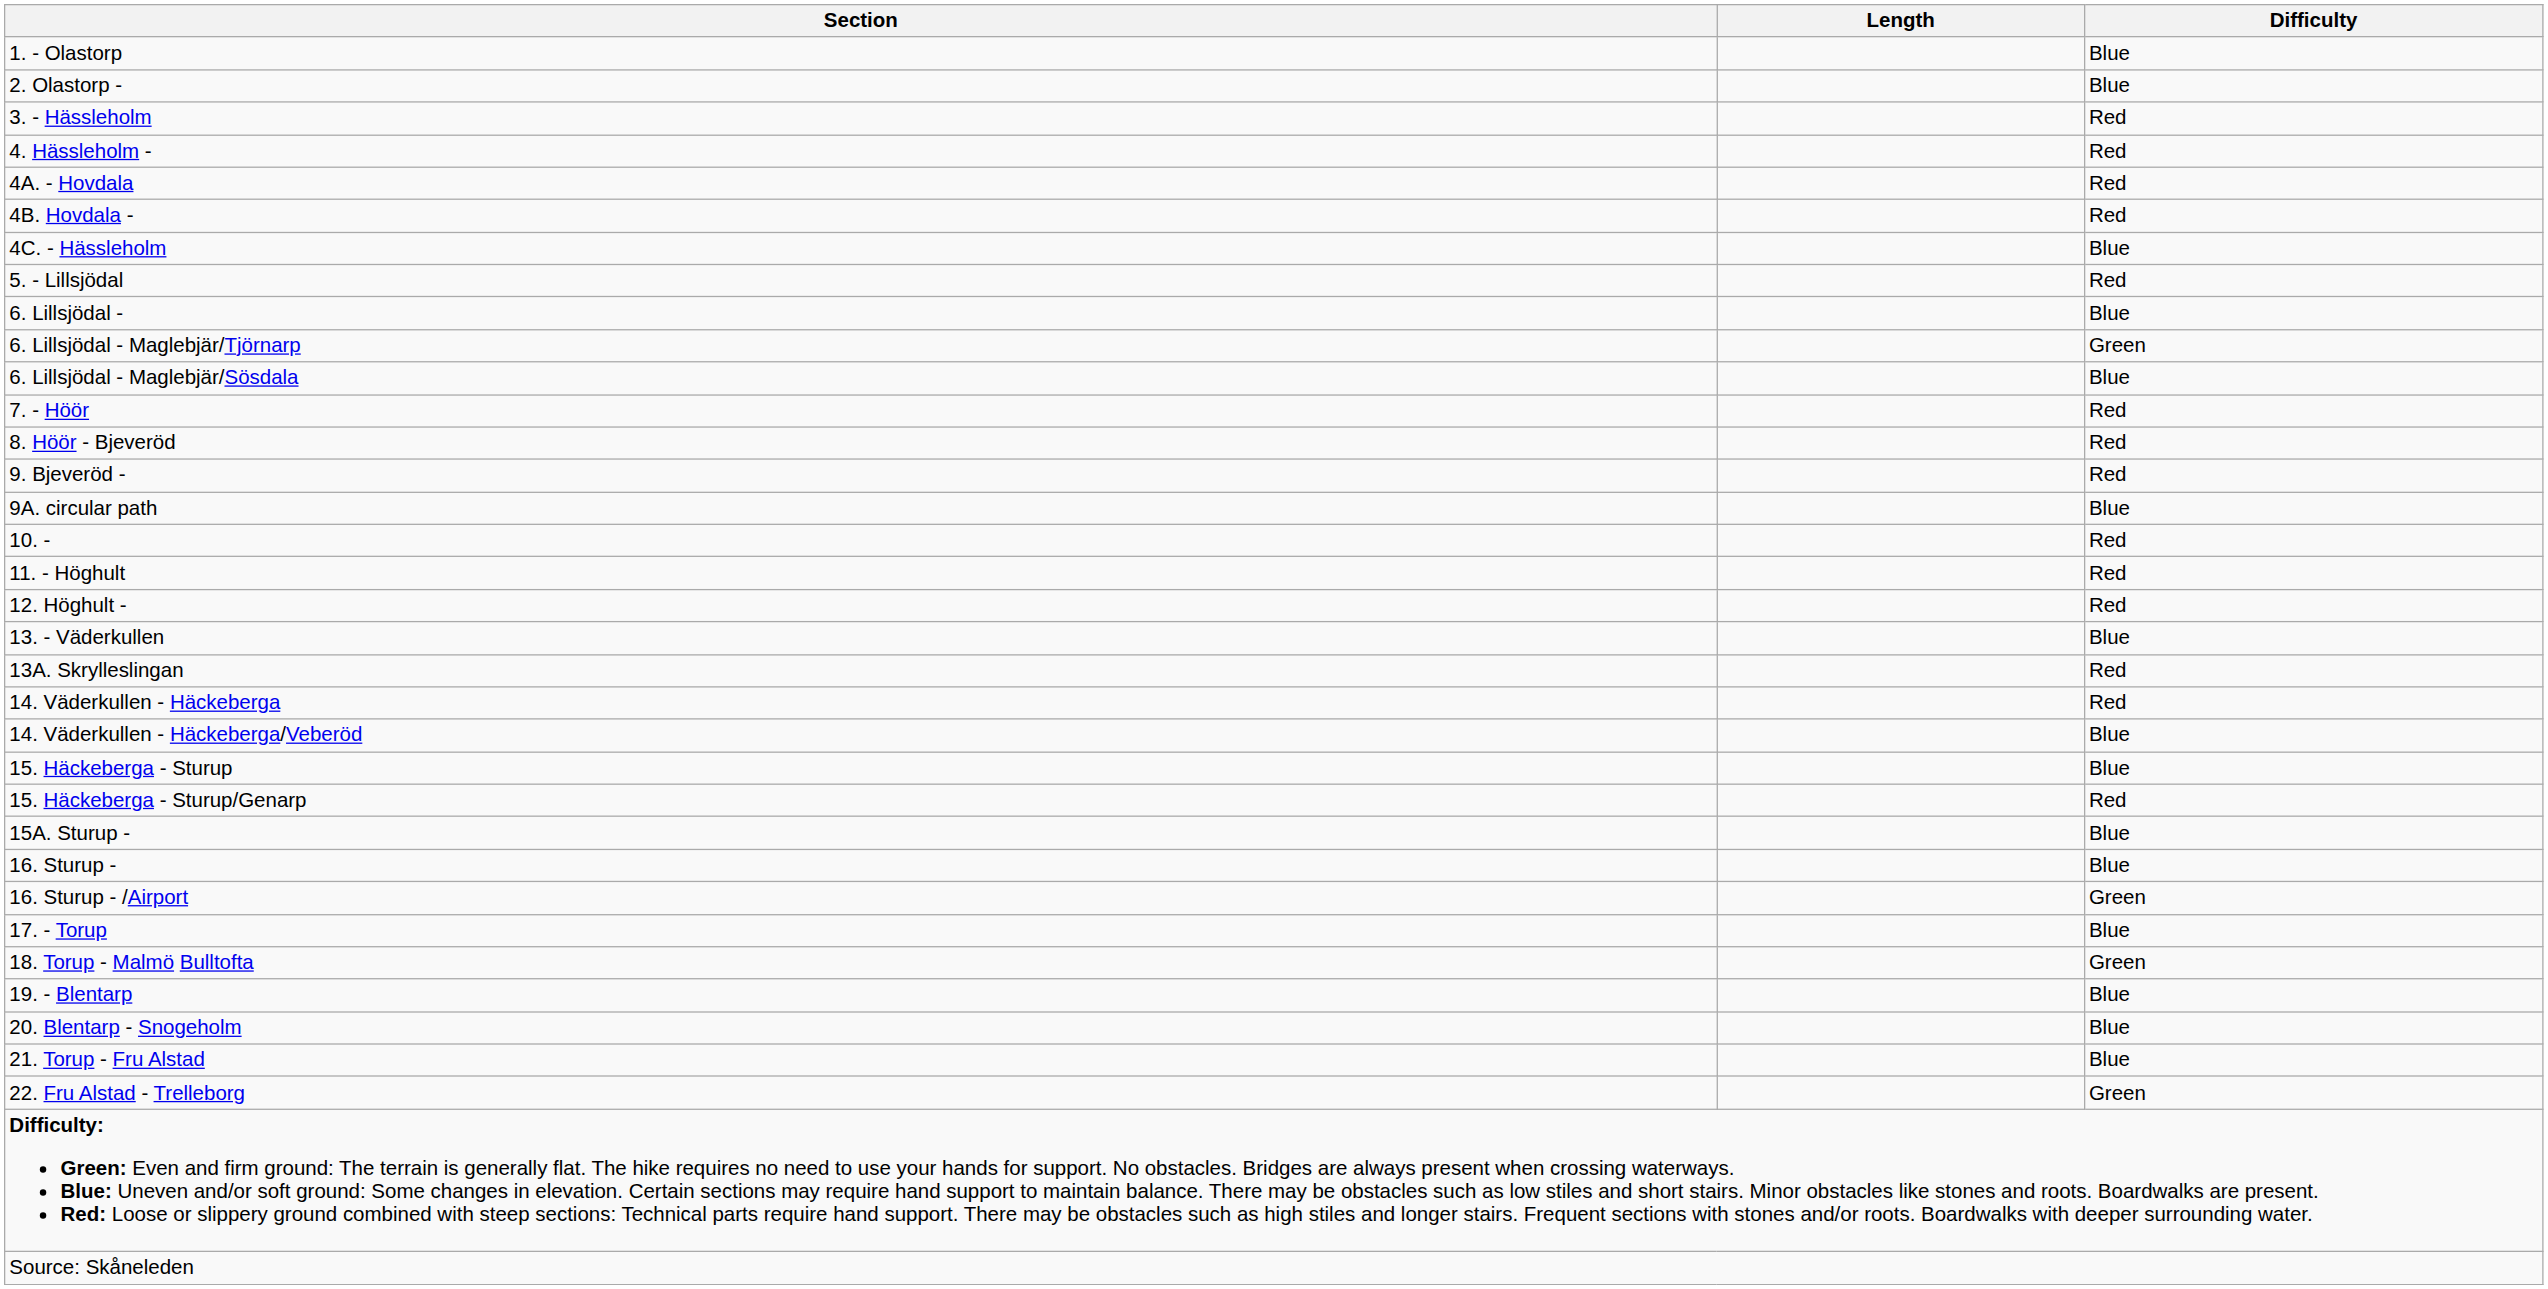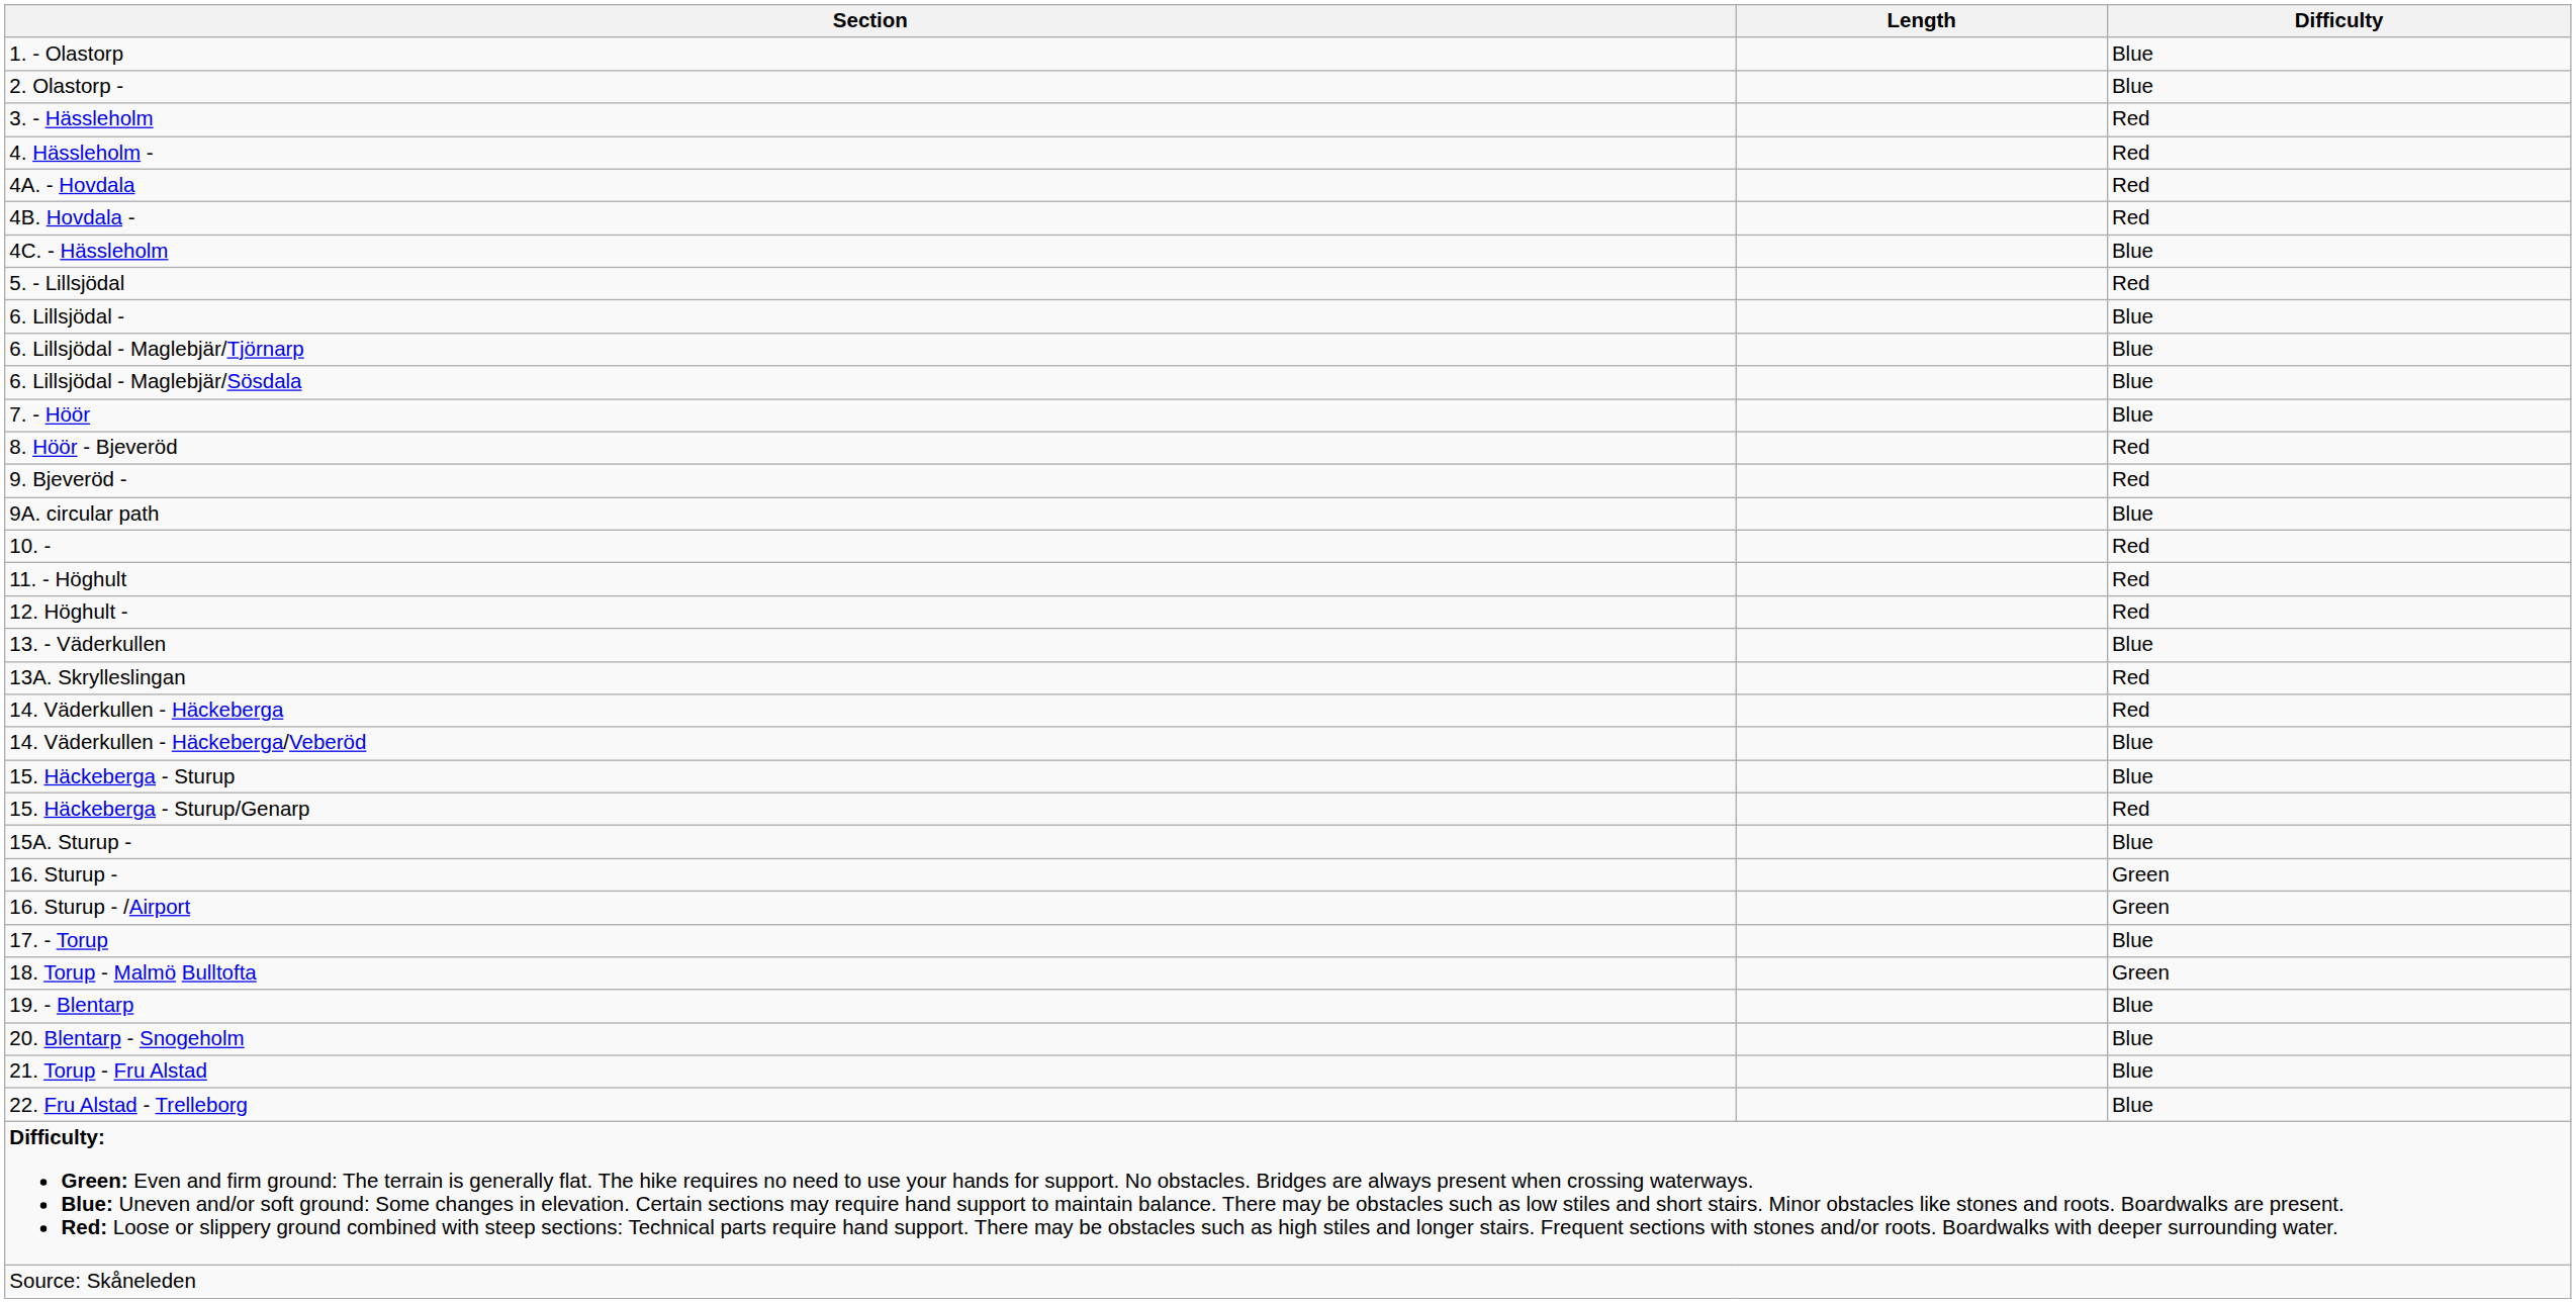 <table class="wikitable collapsible collapsed" style="width: 100%">
 <tr>
 <th>Section</th>
 <th>Length</th>
 <th>Difficulty</th>
 </tr>
 <tr>
 <td>1.  - Olastorp</td>
 <td></td>
 <td>Blue</td>
 </tr>
 <tr>
 <td>2. Olastorp - </td>
 <td></td>
 <td>Blue</td>
 </tr>
 <tr>
 <td>3.  - <a href='#'>Hässleholm</a></td>
 <td></td>
 <td>Red</td>
 </tr>
 <tr>
 <td>4. <a href='#'>Hässleholm</a> - </td>
 <td></td>
 <td>Red</td>
 </tr>
 <tr>
 <td>4A.  - <a href='#'>Hovdala</a></td>
 <td></td>
 <td>Red</td>
 </tr>
 <tr>
 <td>4B. <a href='#'>Hovdala</a> - </td>
 <td></td>
 <td>Red</td>
 </tr>
 <tr>
 <td>4C.  - <a href='#'>Hässleholm</a></td>
 <td></td>
 <td>Blue</td>
 </tr>
 <tr>
 <td>5.  - Lillsjödal</td>
 <td></td>
 <td>Red</td>
 </tr>
 <tr>
 <td>6. Lillsjödal - </td>
 <td></td>
 <td>Blue</td>
 </tr>
 <tr>
 <td>6. Lillsjödal - Maglebjär/<a href='#'>Tjörnarp</a></td>
 <td></td>
-<td>Green</td>
+<td>Blue</td>
 </tr>
 <tr>
 <td>6. Lillsjödal - Maglebjär/<a href='#'>Sösdala</a></td>
 <td></td>
 <td>Blue</td>
 </tr>
 <tr>
 <td>7.  - <a href='#'>Höör</a></td>
 <td></td>
-<td>Red</td>
+<td>Blue</td>
 </tr>
 <tr>
 <td>8. <a href='#'>Höör</a> - Bjeveröd</td>
 <td></td>
 <td>Red</td>
 </tr>
 <tr>
 <td>9. Bjeveröd - </td>
 <td></td>
 <td>Red</td>
 </tr>
 <tr>
 <td>9A.  circular path</td>
 <td></td>
 <td>Blue</td>
 </tr>
 <tr>
 <td>10.  - </td>
 <td></td>
 <td>Red</td>
 </tr>
 <tr>
 <td>11.  - Höghult</td>
 <td></td>
 <td>Red</td>
 </tr>
 <tr>
 <td>12. Höghult - </td>
 <td></td>
 <td>Red</td>
 </tr>
 <tr>
 <td>13.  - Väderkullen</td>
 <td></td>
 <td>Blue</td>
 </tr>
 <tr>
 <td>13A. Skrylleslingan</td>
 <td></td>
 <td>Red</td>
 </tr>
 <tr>
 <td>14. Väderkullen - <a href='#'>Häckeberga</a></td>
 <td></td>
 <td>Red</td>
 </tr>
 <tr>
 <td>14. Väderkullen - <a href='#'>Häckeberga</a>/<a href='#'>Veberöd</a></td>
 <td></td>
 <td>Blue</td>
 </tr>
 <tr>
 <td>15. <a href='#'>Häckeberga</a> - Sturup</td>
 <td></td>
 <td>Blue</td>
 </tr>
 <tr>
 <td>15. <a href='#'>Häckeberga</a> - Sturup/Genarp</td>
 <td></td>
 <td>Red</td>
 </tr>
 <tr>
 <td>15A. Sturup - </td>
 <td></td>
 <td>Blue</td>
 </tr>
 <tr>
 <td>16. Sturup - </td>
 <td></td>
-<td>Blue</td>
+<td>Green</td>
 </tr>
 <tr>
 <td>16. Sturup - /<a href='#'>Airport</a></td>
 <td></td>
 <td>Green</td>
 </tr>
 <tr>
 <td>17.  - <a href='#'>Torup</a></td>
 <td></td>
 <td>Blue</td>
 </tr>
 <tr>
 <td>18. <a href='#'>Torup</a> - <a href='#'>Malmö</a> <a href='#'>Bulltofta</a></td>
 <td></td>
 <td>Green</td>
 </tr>
 <tr>
 <td>19.  - <a href='#'>Blentarp</a></td>
 <td></td>
 <td>Blue</td>
 </tr>
 <tr>
 <td>20. <a href='#'>Blentarp</a> - <a href='#'>Snogeholm</a></td>
 <td></td>
 <td>Blue</td>
 </tr>
 <tr>
 <td>21. <a href='#'>Torup</a> - <a href='#'>Fru Alstad</a></td>
 <td></td>
 <td>Blue</td>
 </tr>
 <tr>
 <td>22. <a href='#'>Fru Alstad</a> - <a href='#'>Trelleborg</a></td>
 <td></td>
-<td>Green</td>
+<td>Blue</td>
 </tr>
 <tr>
 <td colspan="3" style="text-align:left;"><strong>Difficulty:</strong><br><ul><li><strong>Green:</strong> Even and firm ground: The terrain is generally flat. The hike requires no need to use your hands for support. No obstacles. Bridges are always present when crossing waterways.</li><li><strong>Blue:</strong> Uneven and/or soft ground: Some changes in elevation. Certain sections may require hand support to maintain balance. There may be obstacles such as low stiles and short stairs. Minor obstacles like stones and roots. Boardwalks are present.</li><li><strong>Red:</strong> Loose or slippery ground combined with steep sections: Technical parts require hand support. There may be obstacles such as high stiles and longer stairs. Frequent sections with stones and/or roots. Boardwalks with deeper surrounding water.</li></ul></td>
 </tr>
 <tr>
 <td colspan="3" style="text-align:left;">Source: Skåneleden</td>
 </tr>
 </table>
